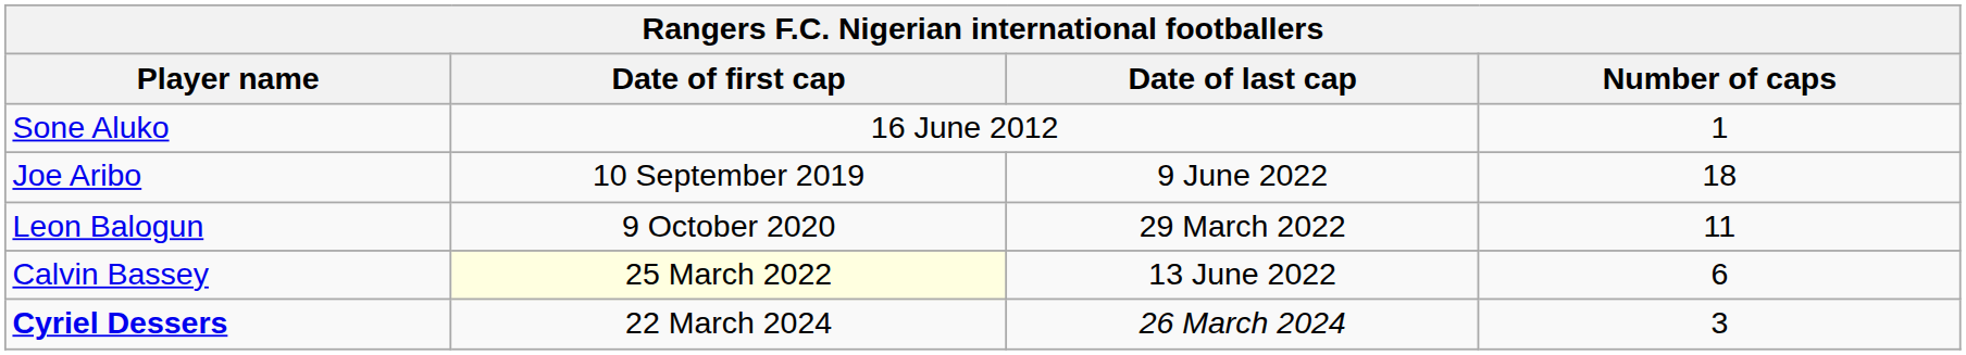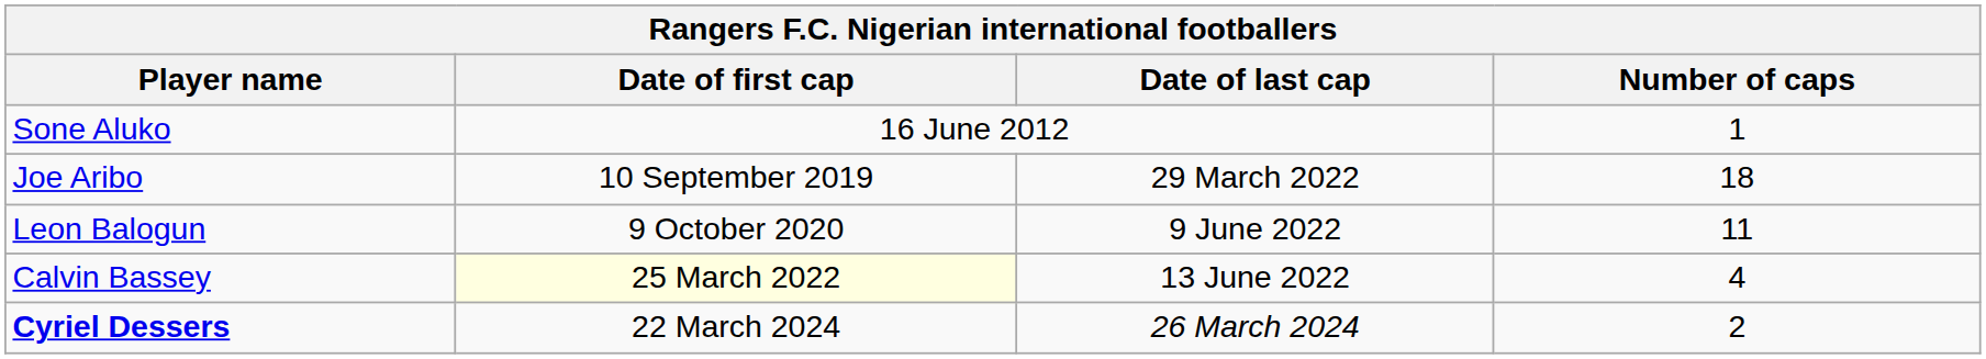 <table class="wikitable plainrowheaders" style="width: 80%;">
 <tr>
 <th colspan=5>Rangers F.C. Nigerian international footballers </th>
 </tr>
 <tr>
 <th scope="col">Player name</th>
 <th scope="col">Date of first cap</th>
 <th scope="col">Date of last cap</th>
 <th scope="col">Number of caps</th>
 </tr>
 <tr>
 <td><a href='#'>Sone Aluko</a></td>
 <td align="center" colspan="2">16 June 2012</td>
 <td align="center">1</td>
 </tr>
 <tr>
 <td><a href='#'>Joe Aribo</a></td>
 <td align="center">10 September 2019</td>
-<td align="center">9 June 2022</td>
+<td align="center">29 March 2022</td>
 <td align="center">18</td>
 </tr>
 <tr>
 <td><a href='#'>Leon Balogun</a></td>
 <td align="center">9 October 2020</td>
-<td align="center">29 March 2022</td>
+<td align="center">9 June 2022</td>
 <td align="center">11</td>
 </tr>
 <tr>
 <td><a href='#'>Calvin Bassey</a></td>
 <td align="center" style="background: lightyellow;">25 March 2022</td>
 <td align="center">13 June 2022</td>
-<td align="center">6</td>
+<td align="center">4</td>
 </tr>
 <tr>
 <td><strong><a href='#'>Cyriel Dessers</a></strong></td>
 <td align="center">22 March 2024</td>
 <td align="center"><em>26 March 2024</em></td>
-<td align="center">3</td>
+<td align="center">2</td>
 </tr>
 </table>
